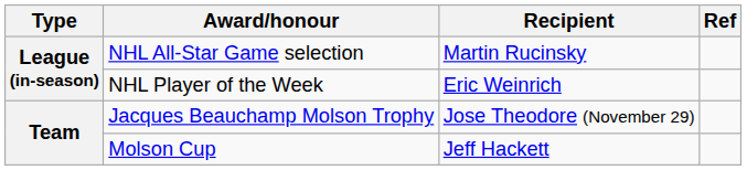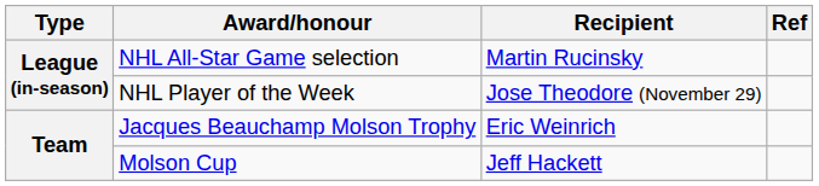 <table class="wikitable">
 <tr>
 <th scope="col">Type</th>
 <th scope="col">Award/honour</th>
 <th scope="col">Recipient</th>
 <th scope="col">Ref</th>
 </tr>
 <tr>
 <th scope="row" rowspan="2">League<br><small>(in-season)</small></th>
 <td><a href='#'>NHL All-Star Game</a> selection</td>
 <td><a href='#'>Martin Rucinsky</a></td>
 <td></td>
 </tr>
 <tr>
 <td>NHL Player of the Week</td>
-<td><a href='#'>Eric Weinrich</a></td>
+<td><a href='#'>Jose Theodore</a> <small>(November 29)</small></td>
 <td></td>
 </tr>
 <tr>
 <th scope="row" rowspan="2">Team</th>
 <td><a href='#'>Jacques Beauchamp Molson Trophy</a></td>
-<td><a href='#'>Jose Theodore</a> <small>(November 29)</small></td>
+<td><a href='#'>Eric Weinrich</a></td>
 <td></td>
 </tr>
 <tr>
 <td><a href='#'>Molson Cup</a></td>
 <td><a href='#'>Jeff Hackett</a></td>
 <td></td>
 </tr>
 </table>
